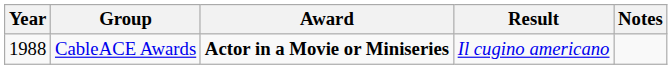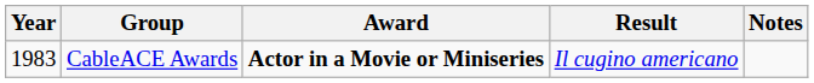 <table class="wikitable">
 <tr>
 <th>Year</th>
 <th>Group</th>
 <th>Award</th>
 <th>Result</th>
 <th>Notes</th>
 </tr>
 <tr>
-<td>1988</td>
+<td>1983</td>
 <td><a href='#'>CableACE Awards</a></td>
 <td><strong>Actor in a Movie or Miniseries</strong></td>
 <td><em><a href='#'>Il cugino americano</a></em></td>
 <td></td>
 </tr>
 </table>
